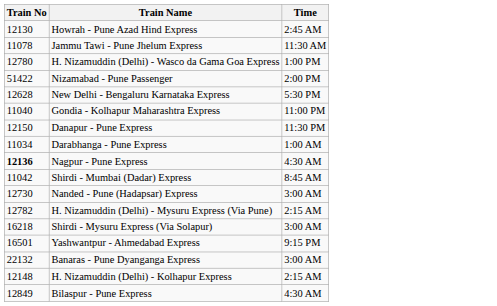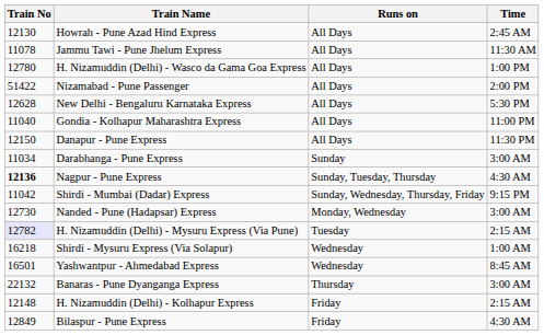 <table class="wikitable">
 <tr>
 <th>Train No</th>
 <th>Train Name</th>
+<th>Runs on</th>
 <th>Time</th>
 </tr>
 <tr>
 <td>12130</td>
 <td>Howrah - Pune Azad Hind Express</td>
+<td>All Days</td>
 <td>2:45 AM</td>
 </tr>
 <tr>
 <td>11078</td>
 <td>Jammu Tawi - Pune Jhelum Express</td>
+<td>All Days</td>
 <td>11:30 AM</td>
 </tr>
 <tr>
 <td>12780</td>
 <td>H. Nizamuddin (Delhi)  - Wasco da Gama Goa Express</td>
+<td>All Days</td>
 <td>1:00 PM</td>
 </tr>
 <tr>
 <td>51422</td>
 <td>Nizamabad - Pune Passenger</td>
+<td>All Days</td>
 <td>2:00 PM</td>
 </tr>
 <tr>
 <td>12628</td>
 <td>New Delhi - Bengaluru Karnataka Express</td>
+<td>All Days</td>
 <td>5:30 PM</td>
 </tr>
 <tr>
 <td>11040</td>
 <td>Gondia - Kolhapur Maharashtra Express</td>
+<td>All Days</td>
 <td>11:00 PM</td>
 </tr>
 <tr>
 <td>12150</td>
 <td>Danapur - Pune Express</td>
+<td>All Days</td>
 <td>11:30 PM</td>
 </tr>
 <tr>
 <td>11034</td>
 <td>Darabhanga - Pune Express</td>
-<td>1:00 AM</td>
+<td>Sunday</td>
+<td>3:00 AM</td>
 </tr>
 <tr>
 <td><strong>12136</strong></td>
 <td>Nagpur - Pune Express</td>
+<td>Sunday, Tuesday, Thursday</td>
 <td>4:30 AM</td>
 </tr>
 <tr>
 <td>11042</td>
 <td>Shirdi - Mumbai (Dadar) Express</td>
-<td>8:45 AM</td>
+<td>Sunday, Wednesday, Thursday, Friday</td>
+<td>9:15 PM</td>
 </tr>
 <tr>
 <td>12730</td>
 <td>Nanded - Pune (Hadapsar) Express</td>
+<td>Monday, Wednesday</td>
 <td>3:00 AM</td>
 </tr>
 <tr>
-<td>12782</td>
+<td style="background: lavender;">12782</td>
 <td>H. Nizamuddin (Delhi) - Mysuru Express (Via Pune)</td>
+<td>Tuesday</td>
 <td>2:15 AM</td>
 </tr>
 <tr>
 <td>16218</td>
 <td>Shirdi - Mysuru Express (Via Solapur)</td>
-<td>3:00 AM</td>
+<td>Wednesday</td>
+<td>1:00 AM</td>
 </tr>
 <tr>
 <td>16501</td>
 <td>Yashwantpur - Ahmedabad Express</td>
-<td>9:15 PM</td>
+<td>Wednesday</td>
+<td>8:45 AM</td>
 </tr>
 <tr>
 <td>22132</td>
 <td>Banaras - Pune Dyanganga Express</td>
+<td>Thursday</td>
 <td>3:00 AM</td>
 </tr>
 <tr>
 <td>12148</td>
 <td>H. Nizamuddin (Delhi) - Kolhapur Express</td>
+<td>Friday</td>
 <td>2:15 AM</td>
 </tr>
 <tr>
 <td>12849</td>
 <td>Bilaspur - Pune Express</td>
+<td>Friday</td>
 <td>4:30 AM</td>
 </tr>
 </table>
